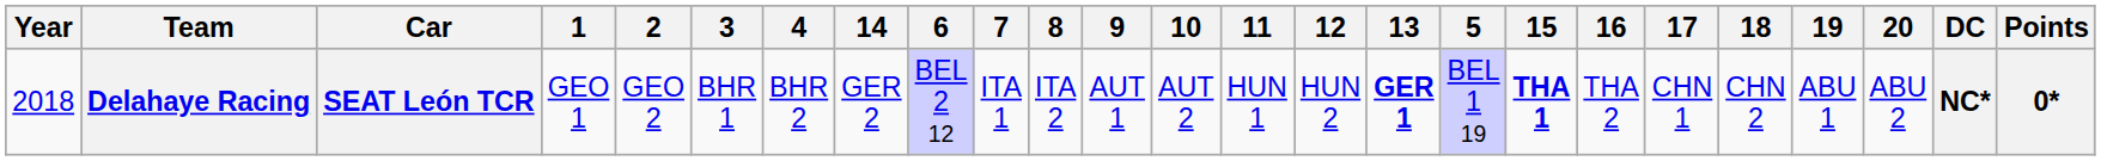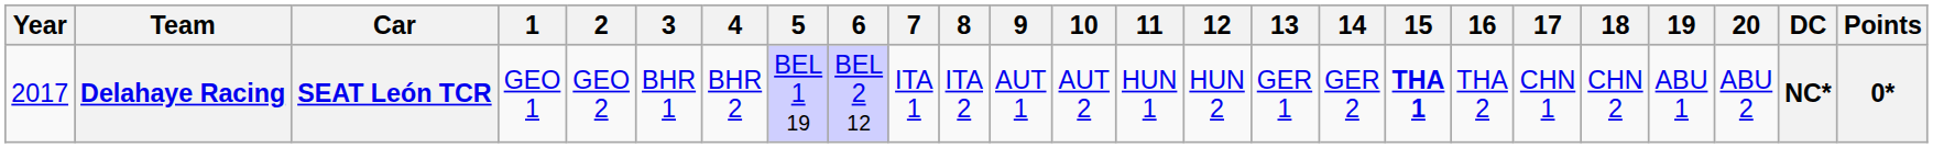 <table class="wikitable" style="text-align:center; font-size:85%">
 <tr>
 <th>Year</th>
 <th>Team</th>
 <th>Car</th>
 <th>1</th>
 <th>2</th>
 <th>3</th>
 <th>4</th>
-<th>14</th>
+<th>5</th>
 <th>6</th>
 <th>7</th>
 <th>8</th>
 <th>9</th>
 <th>10</th>
 <th>11</th>
 <th>12</th>
 <th>13</th>
-<th>5</th>
+<th>14</th>
 <th>15</th>
 <th>16</th>
 <th>17</th>
 <th>18</th>
 <th>19</th>
 <th>20</th>
 <th>DC</th>
 <th>Points</th>
 </tr>
 <tr>
-<td><a href='#'>2018</a></td>
+<td><a href='#'>2017</a></td>
 <th><a href='#'>Delahaye Racing</a></th>
 <th><a href='#'>SEAT León TCR</a></th>
 <td style="background:#;"><a href='#'>GEO<br>1</a><br><small></small></td>
 <td style="background:#;"><a href='#'>GEO<br>2</a><br><small></small></td>
 <td style="background:#;"><a href='#'>BHR<br>1</a><br><small></small></td>
 <td style="background:#;"><a href='#'>BHR<br>2</a><br><small></small></td>
-<td style="background:#;"><a href='#'>GER<br>2</a><br><small></small></td>
+<td style="background:#CFCFFF;"><a href='#'>BEL<br>1</a><br><small>19</small></td>
 <td style="background:#CFCFFF;"><a href='#'>BEL<br>2</a><br><small>12</small></td>
 <td style="background:#;"><a href='#'>ITA<br>1</a><br><small></small></td>
 <td style="background:#;"><a href='#'>ITA<br>2</a><br><small></small></td>
 <td style="background:#;"><a href='#'>AUT<br>1</a><br><small></small></td>
 <td style="background:#;"><a href='#'>AUT<br>2</a><br><small></small></td>
 <td style="background:#;"><a href='#'>HUN<br>1</a><br><small></small></td>
 <td style="background:#;"><a href='#'>HUN<br>2</a><br><small></small></td>
-<td style="background:#;"><strong><a href='#'>GER<br>1</a><br><small></small></strong></td>
-<td style="background:#CFCFFF;"><a href='#'>BEL<br>1</a><br><small>19</small></td>
+<td style="background:#;"><a href='#'>GER<br>1</a><br><small></small></td>
+<td style="background:#;"><a href='#'>GER<br>2</a><br><small></small></td>
 <td style="background:#;"><strong><a href='#'>THA<br>1</a><br><small></small></strong></td>
 <td style="background:#;"><a href='#'>THA<br>2</a><br><small></small></td>
 <td style="background:#;"><a href='#'>CHN<br>1</a><br><small></small></td>
 <td style="background:#;"><a href='#'>CHN<br>2</a><br><small></small></td>
 <td style="background:#;"><a href='#'>ABU<br>1</a><br><small></small></td>
 <td style="background:#;"><a href='#'>ABU<br>2</a><br><small></small></td>
 <th>NC*</th>
 <th>0*</th>
 </tr>
 </table>
